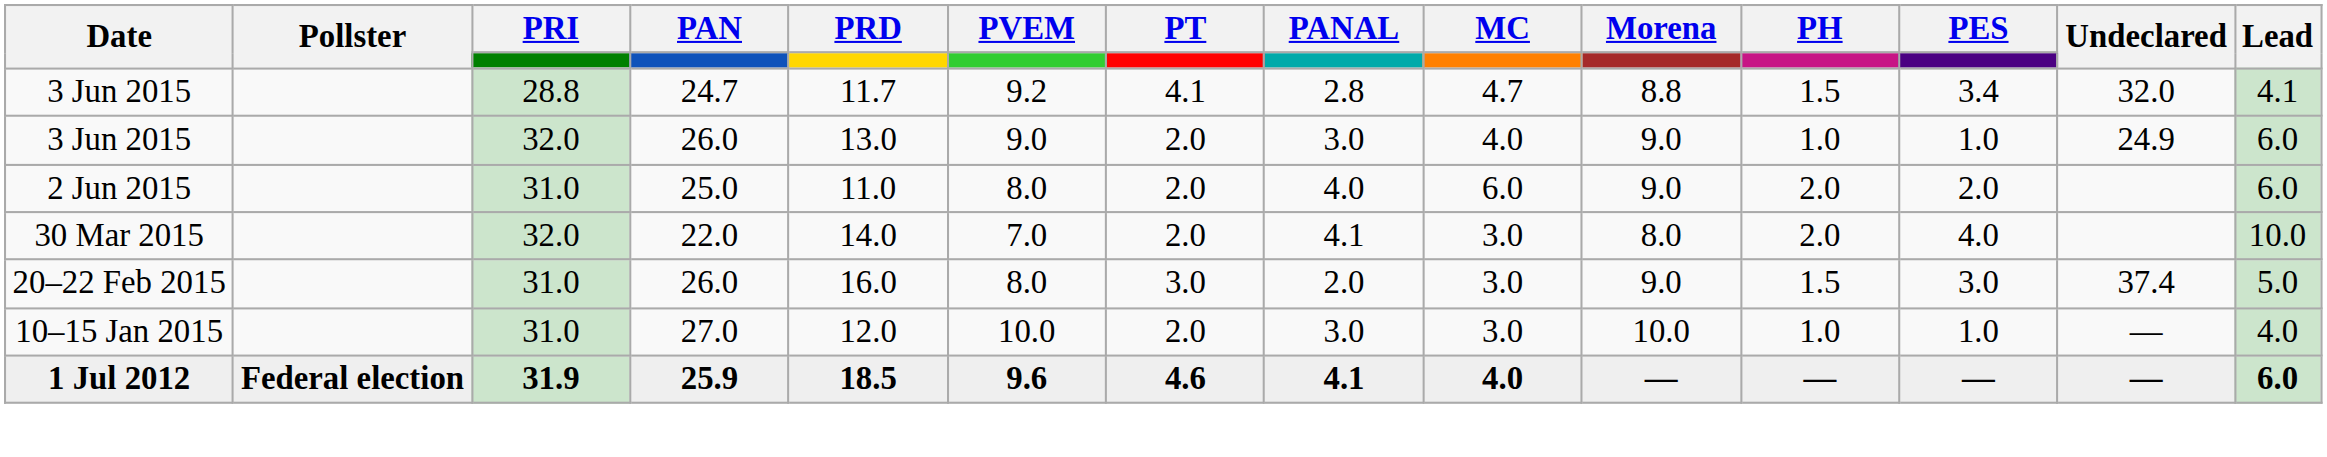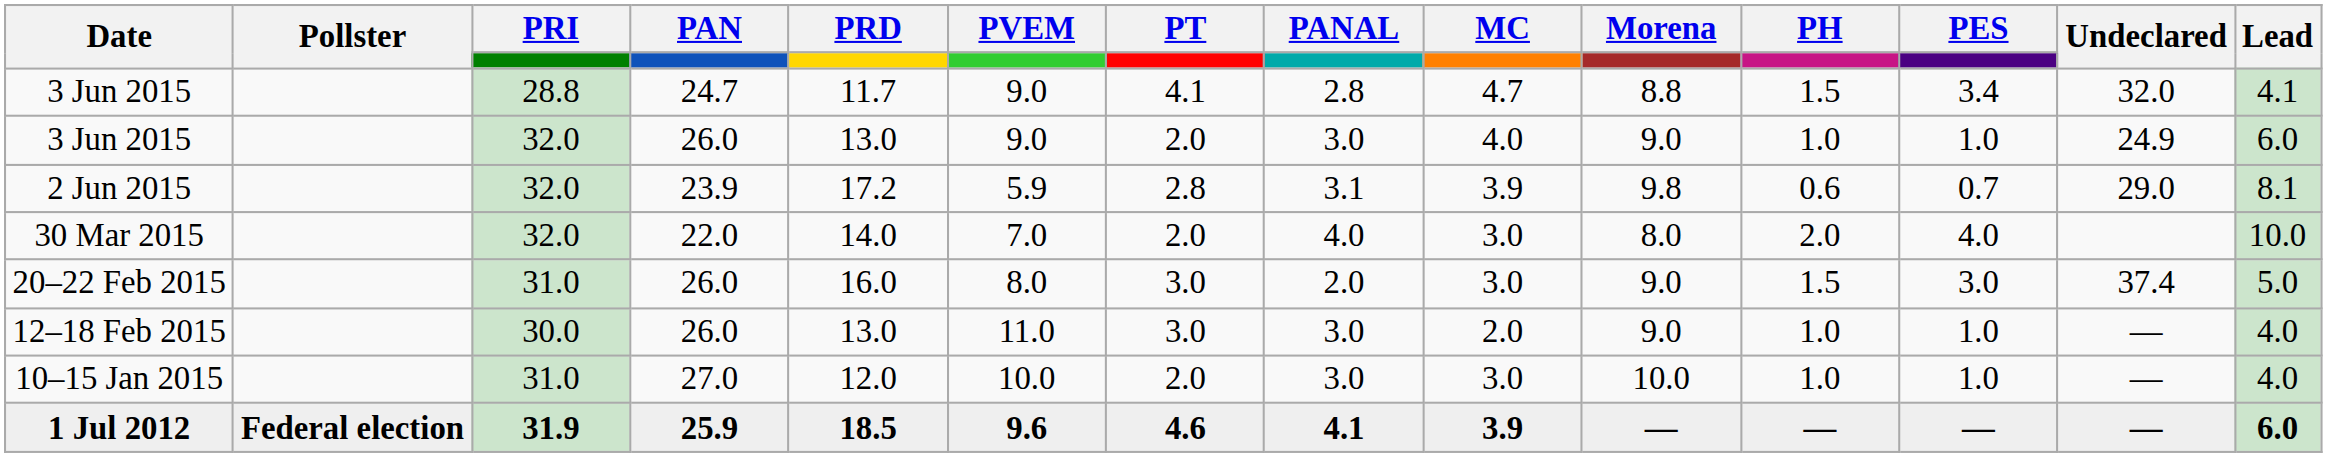 <table class="wikitable" style="text-align:center; font-size:100%; line-height:16px;">
 <tr>
 <th rowspan="2">Date</th>
 <th rowspan="2">Pollster</th>
 <th style="width:70px;"><a href='#'>PRI</a></th>
 <th style="width:70px;"><a href='#'>PAN</a></th>
 <th style="width:70px;"><a href='#'>PRD</a></th>
 <th style="width:70px;"><a href='#'>PVEM</a></th>
 <th style="width:70px;"><a href='#'>PT</a></th>
 <th style="width:70px;"><a href='#'>PANAL</a></th>
 <th style="width:70px;"><a href='#'>MC</a></th>
 <th style="width:70px;"><a href='#'>Morena</a></th>
 <th style="width:70px;"><a href='#'>PH</a></th>
 <th style="width:70px;"><a href='#'>PES</a></th>
 <th style="width:70px;" rowspan="2">Undeclared</th>
 <th style="width:30px;" rowspan="2">Lead</th>
 </tr>
 <tr>
 <th style="background:#008000;"></th>
 <th style="background:#0F52BA;"></th>
 <th style="background:#ffD700;"></th>
 <th style="background:#32CD32;"></th>
 <th style="background:#ff0000;"></th>
 <th style="background:#00AAAA;"></th>
 <th style="background:#FF8000;"></th>
 <th style="background:#a52a2a;"></th>
 <th style="background:#c71585;"></th>
 <th style="background:#4b0082;"></th>
 </tr>
 <tr>
 <td>3 Jun 2015</td>
 <td></td>
 <td style="background:#cce5cc">28.8</td>
 <td>24.7</td>
 <td>11.7</td>
-<td>9.2</td>
+<td>9.0</td>
 <td>4.1</td>
 <td>2.8</td>
 <td>4.7</td>
 <td>8.8</td>
 <td>1.5</td>
 <td>3.4</td>
 <td>32.0</td>
 <td style="background:#cce5cc">4.1</td>
 </tr>
 <tr>
 <td>3 Jun 2015</td>
 <td></td>
 <td style="background:#cce5cc">32.0</td>
 <td>26.0</td>
 <td>13.0</td>
 <td>9.0</td>
 <td>2.0</td>
 <td>3.0</td>
 <td>4.0</td>
 <td>9.0</td>
 <td>1.0</td>
 <td>1.0</td>
 <td>24.9</td>
 <td style="background:#cce5cc">6.0</td>
 </tr>
 <tr>
 <td>2 Jun 2015</td>
 <td></td>
-<td style="background:#cce5cc">31.0</td>
-<td>25.0</td>
-<td>11.0</td>
-<td>8.0</td>
-<td>2.0</td>
-<td>4.0</td>
-<td>6.0</td>
-<td>9.0</td>
-<td>2.0</td>
-<td>2.0</td>
-<td></td>
-<td style="background:#cce5cc">6.0</td>
+<td style="background:#cce5cc">32.0</td>
+<td>23.9</td>
+<td>17.2</td>
+<td>5.9</td>
+<td>2.8</td>
+<td>3.1</td>
+<td>3.9</td>
+<td>9.8</td>
+<td>0.6</td>
+<td>0.7</td>
+<td>29.0</td>
+<td style="background:#cce5cc">8.1</td>
 </tr>
 <tr>
 <td>30 Mar 2015</td>
 <td></td>
 <td style="background:#cce5cc">32.0</td>
 <td>22.0</td>
 <td>14.0</td>
 <td>7.0</td>
 <td>2.0</td>
-<td>4.1</td>
+<td>4.0</td>
 <td>3.0</td>
 <td>8.0</td>
 <td>2.0</td>
 <td>4.0</td>
 <td></td>
 <td style="background:#cce5cc">10.0</td>
 </tr>
 <tr>
 <td>20–22 Feb 2015</td>
 <td></td>
 <td style="background:#cce5cc">31.0</td>
 <td>26.0</td>
 <td>16.0</td>
 <td>8.0</td>
 <td>3.0</td>
 <td>2.0</td>
 <td>3.0</td>
 <td>9.0</td>
 <td>1.5</td>
 <td>3.0</td>
 <td>37.4</td>
 <td style="background:#cce5cc">5.0</td>
+</tr>
+<tr>
+<td>12–18 Feb 2015</td>
+<td></td>
+<td style="background:#cce5cc">30.0</td>
+<td>26.0</td>
+<td>13.0</td>
+<td>11.0</td>
+<td>3.0</td>
+<td>3.0</td>
+<td>2.0</td>
+<td>9.0</td>
+<td>1.0</td>
+<td>1.0</td>
+<td>—</td>
+<td style="background:#cce5cc">4.0</td>
 </tr>
 <tr>
 <td>10–15 Jan 2015</td>
 <td></td>
 <td style="background:#cce5cc">31.0</td>
 <td>27.0</td>
 <td>12.0</td>
 <td>10.0</td>
 <td>2.0</td>
 <td>3.0</td>
 <td>3.0</td>
 <td>10.0</td>
 <td>1.0</td>
 <td>1.0</td>
 <td>—</td>
 <td style="background:#cce5cc">4.0</td>
 </tr>
 <tr style="background:#EFEFEF; font-weight:bold;">
 <td>1 Jul 2012</td>
 <td>Federal election</td>
 <td style="background:#cce5cc">31.9</td>
 <td>25.9</td>
 <td>18.5</td>
 <td>9.6</td>
 <td>4.6</td>
 <td>4.1</td>
-<td>4.0</td>
+<td>3.9</td>
 <td>—</td>
 <td>—</td>
 <td>—</td>
 <td>—</td>
 <td style="background:#cce5cc">6.0</td>
 </tr>
 </table>
